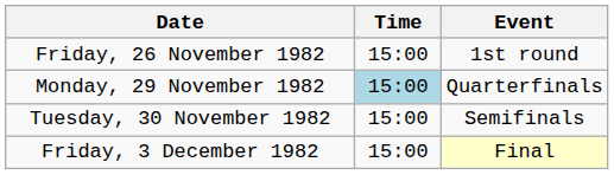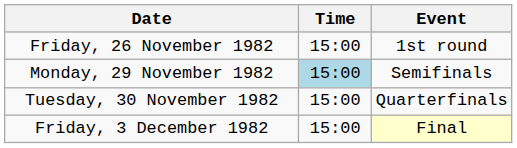 <table class = "wikitable" style="text-align:center;">
 <tr>
 <th width=220>Date</th>
 <th width=50>Time</th>
 <th width=100>Event</th>
 </tr>
 <tr>
 <td>Friday, 26 November 1982</td>
 <td>15:00</td>
 <td>1st round</td>
 </tr>
 <tr>
 <td>Monday, 29 November 1982</td>
 <td style="background: lightblue;">15:00</td>
-<td>Quarterfinals</td>
+<td>Semifinals</td>
 </tr>
 <tr>
 <td>Tuesday, 30 November 1982</td>
 <td>15:00</td>
-<td>Semifinals</td>
+<td>Quarterfinals</td>
 </tr>
 <tr>
 <td>Friday, 3 December 1982</td>
 <td>15:00</td>
 <td bgcolor=ffffcc>Final</td>
 </tr>
 </table>
